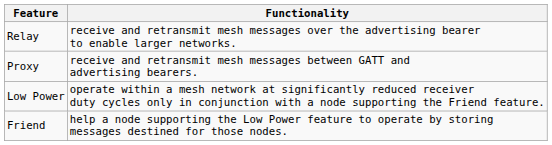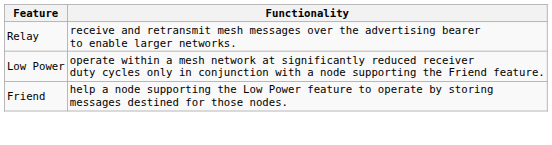 <table class="wikitable">
 <tr>
 <th>Feature</th>
 <th>Functionality</th>
 </tr>
 <tr>
 <td>Relay</td>
 <td>receive and retransmit mesh messages over the advertising bearer<br>to enable larger networks.</td>
 </tr>
 <tr>
-<td>Proxy</td>
-<td>receive and retransmit mesh messages between GATT and<br>advertising bearers.</td>
-</tr>
-<tr>
 <td>Low Power</td>
 <td>operate within a mesh network at significantly reduced receiver<br>duty cycles only in conjunction with a node supporting the Friend feature.</td>
 </tr>
 <tr>
 <td>Friend</td>
 <td>help a node supporting the Low Power feature to operate by storing<br>messages destined for those nodes.</td>
 </tr>
 </table>
